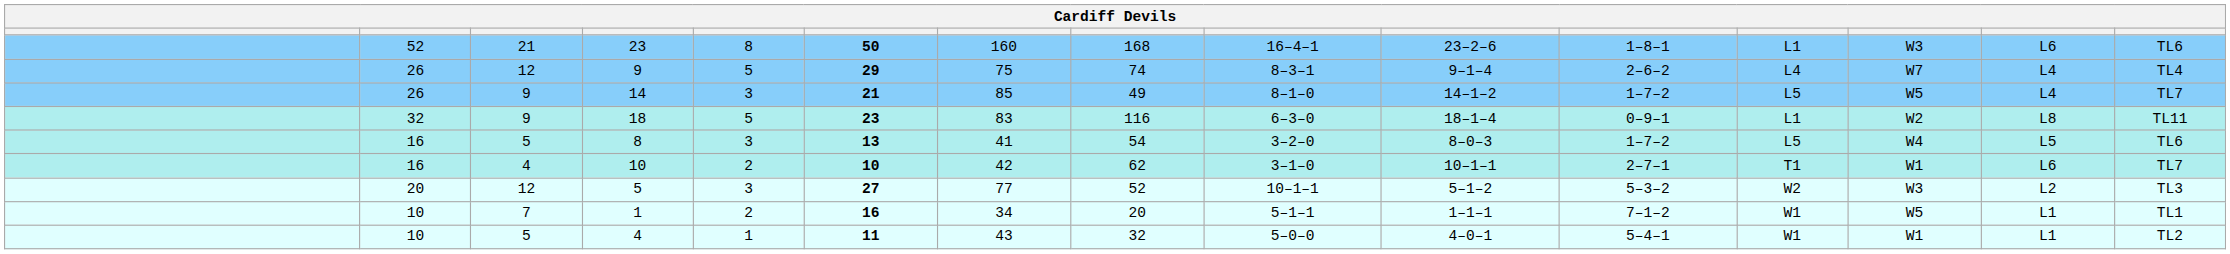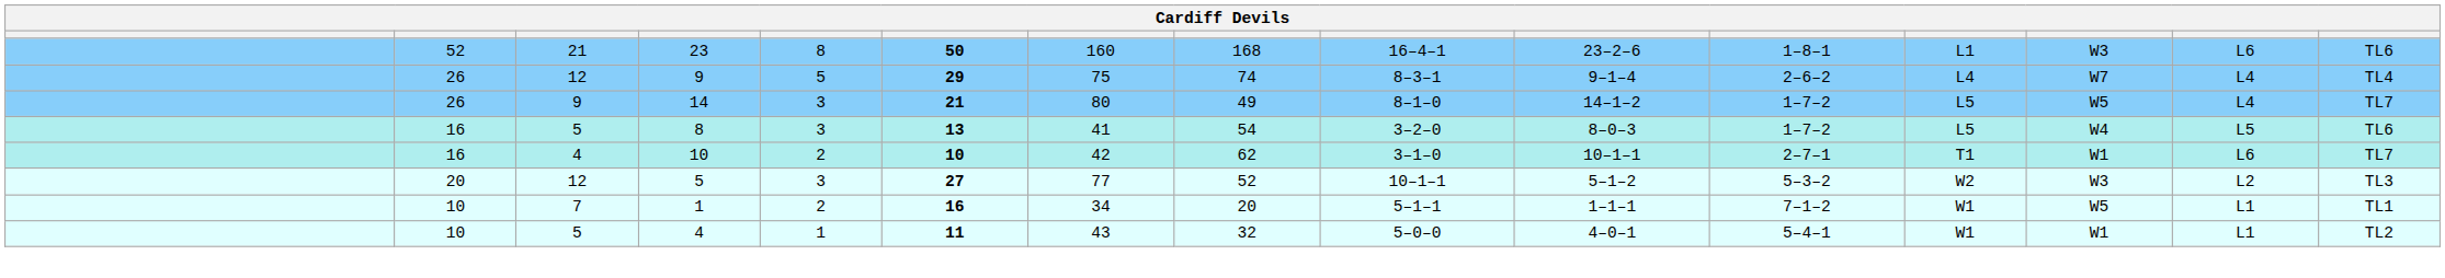 <table class="wikitable collapsible collapsed" style="width: 100%">
 <tr>
 <th colspan=15>Cardiff Devils</th>
 </tr>
 <tr>
 <th width="16%"></th>
 <th width="5%"></th>
 <th width="5%"></th>
 <th width="5%"></th>
 <th width="5%"></th>
 <th width="6%"></th>
 <th width="6%"></th>
 <th width="6%"></th>
 <th width="8%"></th>
 <th width="8%"></th>
 <th width="8%"></th>
 <th width="5%"></th>
 <th width="6%"></th>
 <th width="6%"></th>
 <th width="5%"></th>
 </tr>
 <tr align=center bgcolor="#87cefa">
 <td align=left></td>
 <td>52</td>
 <td>21</td>
 <td>23</td>
 <td>8</td>
 <td><strong>50</strong></td>
 <td>160</td>
 <td>168</td>
 <td>16–4–1</td>
 <td>23–2–6</td>
 <td>1–8–1</td>
 <td>L1</td>
 <td>W3</td>
 <td>L6</td>
 <td>TL6</td>
 </tr>
 <tr align=center bgcolor="#87cefa">
 <td align=left></td>
 <td>26</td>
 <td>12</td>
 <td>9</td>
 <td>5</td>
 <td><strong>29</strong></td>
 <td>75</td>
 <td>74</td>
 <td>8–3–1</td>
 <td>9–1–4</td>
 <td>2–6–2</td>
 <td>L4</td>
 <td>W7</td>
 <td>L4</td>
 <td>TL4</td>
 </tr>
 <tr align=center bgcolor="#87cefa">
 <td align=left></td>
 <td>26</td>
 <td>9</td>
 <td>14</td>
 <td>3</td>
 <td><strong>21</strong></td>
-<td>85</td>
+<td>80</td>
 <td>49</td>
 <td>8–1–0</td>
 <td>14–1–2</td>
 <td>1–7–2</td>
 <td>L5</td>
 <td>W5</td>
 <td>L4</td>
 <td>TL7</td>
-</tr>
-<tr align=center bgcolor="#afeeee">
-<td align=left></td>
-<td>32</td>
-<td>9</td>
-<td>18</td>
-<td>5</td>
-<td><strong>23</strong></td>
-<td>83</td>
-<td>116</td>
-<td>6–3–0</td>
-<td>18–1–4</td>
-<td>0–9–1</td>
-<td>L1</td>
-<td>W2</td>
-<td>L8</td>
-<td>TL11</td>
 </tr>
 <tr align=center bgcolor="#afeeee">
 <td align=left></td>
 <td>16</td>
 <td>5</td>
 <td>8</td>
 <td>3</td>
 <td><strong>13</strong></td>
 <td>41</td>
 <td>54</td>
 <td>3–2–0</td>
 <td>8–0–3</td>
 <td>1–7–2</td>
 <td>L5</td>
 <td>W4</td>
 <td>L5</td>
 <td>TL6</td>
 </tr>
 <tr align=center bgcolor="#afeeee">
 <td align=left></td>
 <td>16</td>
 <td>4</td>
 <td>10</td>
 <td>2</td>
 <td><strong>10</strong></td>
 <td>42</td>
 <td>62</td>
 <td>3–1–0</td>
 <td>10–1–1</td>
 <td>2–7–1</td>
 <td>T1</td>
 <td>W1</td>
 <td>L6</td>
 <td>TL7</td>
 </tr>
 <tr align=center bgcolor="#e0ffff">
 <td align=left></td>
 <td>20</td>
 <td>12</td>
 <td>5</td>
 <td>3</td>
 <td><strong>27</strong></td>
 <td>77</td>
 <td>52</td>
 <td>10–1–1</td>
 <td>5–1–2</td>
 <td>5–3–2</td>
 <td>W2</td>
 <td>W3</td>
 <td>L2</td>
 <td>TL3</td>
 </tr>
 <tr align=center bgcolor="#e0ffff">
 <td align=left></td>
 <td>10</td>
 <td>7</td>
 <td>1</td>
 <td>2</td>
 <td><strong>16</strong></td>
 <td>34</td>
 <td>20</td>
 <td>5–1–1</td>
 <td>1–1–1</td>
 <td>7–1–2</td>
 <td>W1</td>
 <td>W5</td>
 <td>L1</td>
 <td>TL1</td>
 </tr>
 <tr align=center bgcolor="#e0ffff">
 <td align=left></td>
 <td>10</td>
 <td>5</td>
 <td>4</td>
 <td>1</td>
 <td><strong>11</strong></td>
 <td>43</td>
 <td>32</td>
 <td>5–0–0</td>
 <td>4–0–1</td>
 <td>5–4–1</td>
 <td>W1</td>
 <td>W1</td>
 <td>L1</td>
 <td>TL2</td>
 </tr>
 </table>
